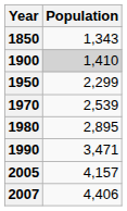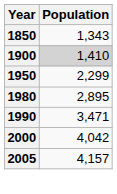 <table class="wikitable sortable plainrowheaders" style="text-align:right;" border="1">
 <tr>
 <th scope="col">Year</th>
 <th scope="col">Population</th>
 </tr>
 <tr>
 <th scope="row">1850</th>
 <td>1,343</td>
 </tr>
 <tr>
 <th scope="row">1900</th>
 <td style="background: lightgrey;">1,410</td>
 </tr>
 <tr>
 <th scope="row">1950</th>
 <td>2,299</td>
 </tr>
 <tr>
-<th scope="row">1970</th>
-<td>2,539</td>
-</tr>
-<tr>
 <th scope="row">1980</th>
 <td>2,895</td>
 </tr>
 <tr>
 <th scope="row">1990</th>
 <td>3,471</td>
 </tr>
 <tr>
+<th scope="row">2000</th>
+<td>4,042</td>
+</tr>
+<tr>
 <th scope="row">2005</th>
 <td>4,157</td>
 </tr>
-<tr>
-<th scope="row">2007</th>
-<td>4,406</td>
-</tr>
 </table>
